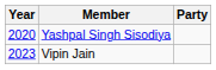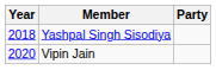 <table class="wikitable sortable">
 <tr>
 <th>Year</th>
 <th>Member</th>
 <th colspan=2>Party</th>
 </tr>
 <tr>
-<td><a href='#'>2020</a></td>
+<td><a href='#'>2018</a></td>
 <td><a href='#'>Yashpal Singh Sisodiya</a></td>
 <td></td>
 </tr>
 <tr>
-<td><a href='#'>2023</a></td>
+<td><a href='#'>2020</a></td>
 <td>Vipin Jain</td>
 <td></td>
 </tr>
 </table>
